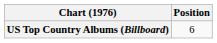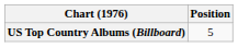 <table class="wikitable plainrowheaders" style="text-align:center">
 <tr>
 <th scope="col">Chart (1976)</th>
 <th scope="col">Position</th>
 </tr>
 <tr>
 <th scope="row">US Top Country Albums (<em>Billboard</em>)</th>
-<td>6</td>
+<td>5</td>
 </tr>
 </table>
